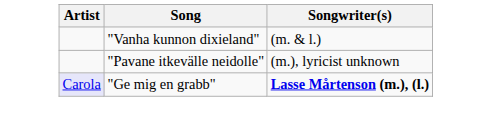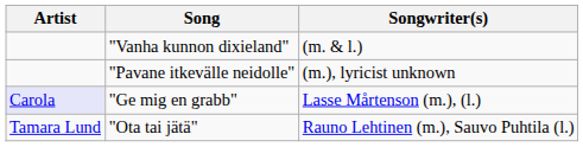 <table class="sortable wikitable" style="margin: 1em auto 1em auto">
 <tr>
 <th>Artist</th>
 <th>Song</th>
 <th>Songwriter(s)</th>
 </tr>
 <tr>
 <td></td>
 <td>"Vanha kunnon dixieland"</td>
 <td> (m. & l.)</td>
 </tr>
 <tr>
 <td></td>
 <td>"Pavane itkevälle neidolle"</td>
 <td> (m.), lyricist unknown</td>
 </tr>
 <tr>
 <td style="background: lavender;"><a href='#'>Carola</a></td>
 <td>"Ge mig en grabb"</td>
-<td><strong><a href='#'>Lasse Mårtenson</a> (m.),  (l.)</strong></td>
+<td><a href='#'>Lasse Mårtenson</a> (m.),  (l.)</td>
+</tr>
+<tr>
+<td><a href='#'>Tamara Lund</a></td>
+<td>"Ota tai jätä"</td>
+<td><a href='#'>Rauno Lehtinen</a> (m.), Sauvo Puhtila (l.)</td>
 </tr>
 </table>
